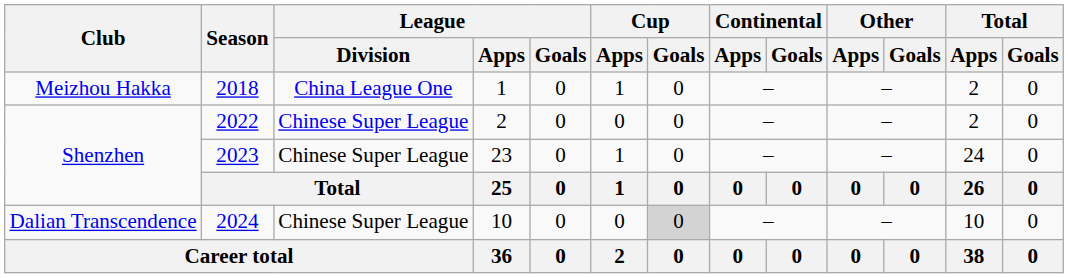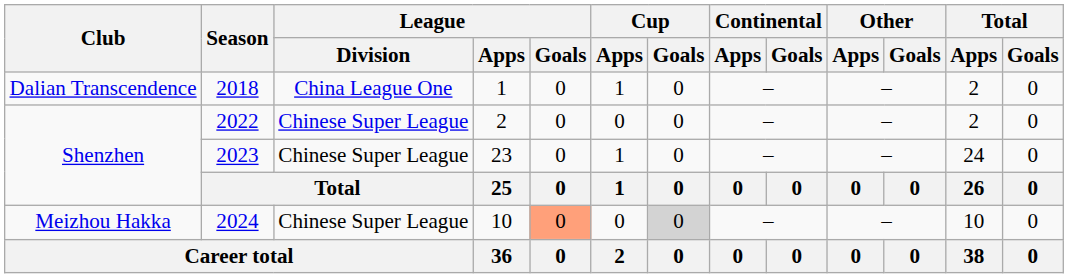 <table class="wikitable" style="text-align: center">
 <tr>
 <th rowspan="2">Club</th>
 <th rowspan="2">Season</th>
 <th colspan="3">League</th>
 <th colspan="2">Cup</th>
 <th colspan="2">Continental</th>
 <th colspan="2">Other</th>
 <th colspan="2">Total</th>
 </tr>
 <tr>
 <th>Division</th>
 <th>Apps</th>
 <th>Goals</th>
 <th>Apps</th>
 <th>Goals</th>
 <th>Apps</th>
 <th>Goals</th>
 <th>Apps</th>
 <th>Goals</th>
 <th>Apps</th>
 <th>Goals</th>
 </tr>
 <tr>
-<td><a href='#'>Meizhou Hakka</a></td>
+<td><a href='#'>Dalian Transcendence</a></td>
 <td><a href='#'>2018</a></td>
 <td><a href='#'>China League One</a></td>
 <td>1</td>
 <td>0</td>
 <td>1</td>
 <td>0</td>
 <td colspan="2">–</td>
 <td colspan="2">–</td>
 <td>2</td>
 <td>0</td>
 </tr>
 <tr>
 <td rowspan="3"><a href='#'>Shenzhen</a></td>
 <td><a href='#'>2022</a></td>
 <td><a href='#'>Chinese Super League</a></td>
 <td>2</td>
 <td>0</td>
 <td>0</td>
 <td>0</td>
 <td colspan="2">–</td>
 <td colspan="2">–</td>
 <td>2</td>
 <td>0</td>
 </tr>
 <tr>
 <td><a href='#'>2023</a></td>
 <td>Chinese Super League</td>
 <td>23</td>
 <td>0</td>
 <td>1</td>
 <td>0</td>
 <td colspan="2">–</td>
 <td colspan="2">–</td>
 <td>24</td>
 <td>0</td>
 </tr>
 <tr>
 <th colspan=2>Total</th>
 <th>25</th>
 <th>0</th>
 <th>1</th>
 <th>0</th>
 <th>0</th>
 <th>0</th>
 <th>0</th>
 <th>0</th>
 <th>26</th>
 <th>0</th>
 </tr>
 <tr>
-<td><a href='#'>Dalian Transcendence</a></td>
+<td><a href='#'>Meizhou Hakka</a></td>
 <td><a href='#'>2024</a></td>
 <td>Chinese Super League</td>
 <td>10</td>
-<td>0</td>
+<td style="background: lightsalmon;">0</td>
 <td>0</td>
 <td style="background: lightgrey;">0</td>
 <td colspan="2">–</td>
 <td colspan="2">–</td>
 <td>10</td>
 <td>0</td>
 </tr>
 <tr>
 <th colspan=3>Career total</th>
 <th>36</th>
 <th>0</th>
 <th>2</th>
 <th>0</th>
 <th>0</th>
 <th>0</th>
 <th>0</th>
 <th>0</th>
 <th>38</th>
 <th>0</th>
 </tr>
 </table>
